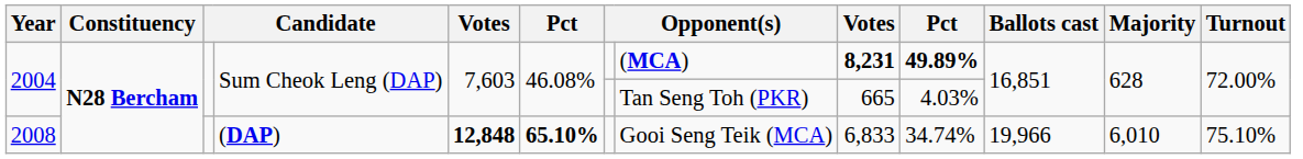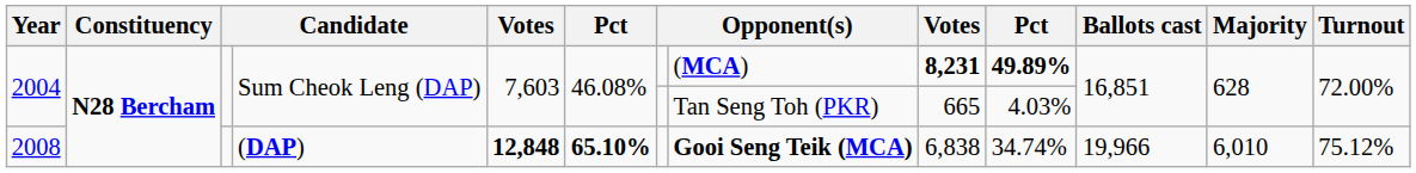 <table class="wikitable" style="margin:0.5em ; font-size:95%">
 <tr>
 <th>Year</th>
 <th>Constituency</th>
 <th colspan=2>Candidate</th>
 <th>Votes</th>
 <th>Pct</th>
 <th colspan=2>Opponent(s)</th>
 <th>Votes</th>
 <th>Pct</th>
 <th>Ballots cast</th>
 <th>Majority</th>
 <th>Turnout</th>
 </tr>
 <tr>
 <td rowspan=2><a href='#'>2004</a></td>
 <td rowspan=3><strong>N28 <a href='#'>Bercham</a></strong></td>
 <td rowspan=2 ></td>
 <td rowspan=2>Sum Cheok Leng (<a href='#'>DAP</a>)</td>
 <td rowspan=2 align=right>7,603</td>
 <td rowspan=2>46.08%</td>
 <td></td>
 <td> (<a href='#'><strong>MCA</strong></a>)</td>
 <td align=right><strong>8,231</strong></td>
 <td><strong>49.89%</strong></td>
 <td rowspan=2>16,851</td>
 <td rowspan=2>628</td>
 <td rowspan=2>72.00%</td>
 </tr>
 <tr>
 <td></td>
 <td>Tan Seng Toh (<a href='#'>PKR</a>)</td>
 <td align=right>665</td>
 <td align=right>4.03%</td>
 </tr>
 <tr>
 <td><a href='#'>2008</a></td>
 <td></td>
 <td> (<a href='#'><strong>DAP</strong></a>)</td>
 <td align=right><strong>12,848</strong></td>
 <td><strong>65.10%</strong></td>
 <td></td>
-<td>Gooi Seng Teik (<a href='#'>MCA</a>)</td>
-<td align=right>6,833</td>
+<td><strong>Gooi Seng Teik (<a href='#'>MCA</a>)</strong></td>
+<td align=right>6,838</td>
 <td>34.74%</td>
 <td>19,966</td>
 <td>6,010</td>
-<td>75.10%</td>
+<td>75.12%</td>
 </tr>
 </table>
